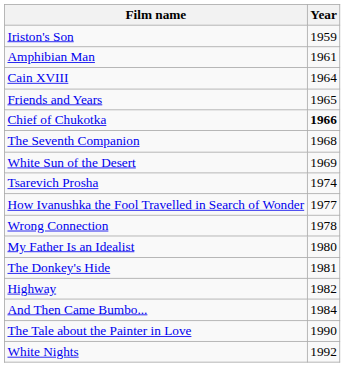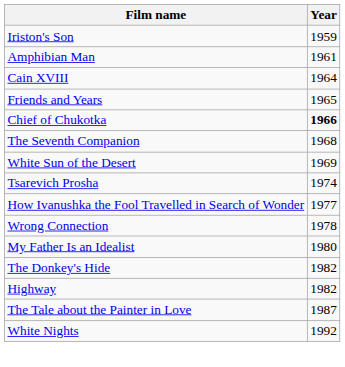 <table class="wikitable">
 <tr>
 <th>Film name</th>
 <th>Year</th>
 </tr>
 <tr>
 <td><a href='#'>Iriston's Son</a></td>
 <td>1959</td>
 </tr>
 <tr>
 <td><a href='#'>Amphibian Man</a></td>
 <td>1961</td>
 </tr>
 <tr>
 <td><a href='#'>Cain XVIII</a></td>
 <td>1964</td>
 </tr>
 <tr>
 <td><a href='#'>Friends and Years</a></td>
 <td>1965</td>
 </tr>
 <tr>
 <td><a href='#'>Chief of Chukotka</a></td>
 <td><strong>1966</strong></td>
 </tr>
 <tr>
 <td><a href='#'>The Seventh Companion</a></td>
 <td>1968</td>
 </tr>
 <tr>
 <td><a href='#'>White Sun of the Desert</a></td>
 <td>1969</td>
 </tr>
 <tr>
 <td><a href='#'>Tsarevich Prosha</a></td>
 <td>1974</td>
 </tr>
 <tr>
 <td><a href='#'>How Ivanushka the Fool Travelled in Search of Wonder</a></td>
 <td>1977</td>
 </tr>
 <tr>
 <td><a href='#'>Wrong Connection</a></td>
 <td>1978</td>
 </tr>
 <tr>
 <td><a href='#'>My Father Is an Idealist</a></td>
 <td>1980</td>
 </tr>
 <tr>
 <td><a href='#'>The Donkey's Hide</a></td>
-<td>1981</td>
+<td>1982</td>
 </tr>
 <tr>
 <td><a href='#'>Highway</a></td>
 <td>1982</td>
 </tr>
 <tr>
-<td><a href='#'>And Then Came Bumbo...</a></td>
-<td>1984</td>
-</tr>
-<tr>
 <td><a href='#'>The Tale about the Painter in Love</a></td>
-<td>1990</td>
+<td>1987</td>
 </tr>
 <tr>
 <td><a href='#'>White Nights</a></td>
 <td>1992</td>
 </tr>
 </table>
